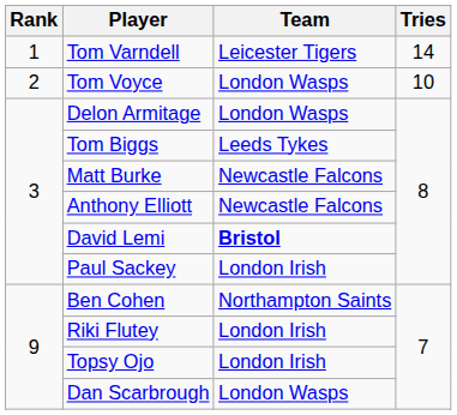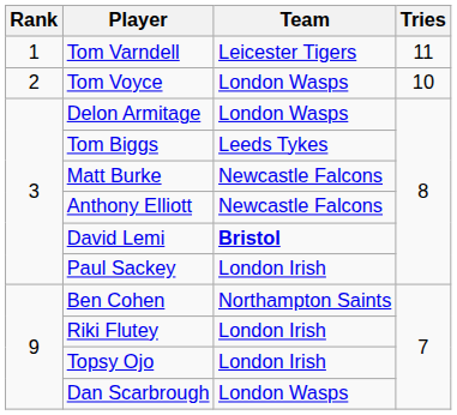 <table class= wikitable style="text-align:center">
 <tr>
 <th>Rank</th>
 <th>Player</th>
 <th>Team</th>
 <th>Tries</th>
 </tr>
 <tr>
 <td>1</td>
 <td align=left> <a href='#'>Tom Varndell</a></td>
 <td align=left><a href='#'>Leicester Tigers</a></td>
-<td>14</td>
+<td>11</td>
 </tr>
 <tr>
 <td>2</td>
 <td align=left> <a href='#'>Tom Voyce</a></td>
 <td align=left><a href='#'>London Wasps</a></td>
 <td>10</td>
 </tr>
 <tr>
 <td rowspan="6">3</td>
 <td align=left> <a href='#'>Delon Armitage</a></td>
 <td align=left><a href='#'>London Wasps</a></td>
 <td rowspan="6">8</td>
 </tr>
 <tr>
 <td align=left> <a href='#'>Tom Biggs</a></td>
 <td align=left><a href='#'>Leeds Tykes</a></td>
 </tr>
 <tr>
 <td align=left> <a href='#'>Matt Burke</a></td>
 <td align=left><a href='#'>Newcastle Falcons</a></td>
 </tr>
 <tr>
 <td align=left> <a href='#'>Anthony Elliott</a></td>
 <td align=left><a href='#'>Newcastle Falcons</a></td>
 </tr>
 <tr>
 <td align=left> <a href='#'>David Lemi</a></td>
 <td align=left><strong><a href='#'>Bristol</a></strong></td>
 </tr>
 <tr>
 <td align=left> <a href='#'>Paul Sackey</a></td>
 <td align=left><a href='#'>London Irish</a></td>
 </tr>
 <tr>
 <td rowspan="4">9</td>
 <td align=left> <a href='#'>Ben Cohen</a></td>
 <td align=left><a href='#'>Northampton Saints</a></td>
 <td rowspan="4">7</td>
 </tr>
 <tr>
 <td align=left> <a href='#'>Riki Flutey</a></td>
 <td align=left><a href='#'>London Irish</a></td>
 </tr>
 <tr>
 <td align=left> <a href='#'>Topsy Ojo</a></td>
 <td align=left><a href='#'>London Irish</a></td>
 </tr>
 <tr>
 <td align=left> <a href='#'>Dan Scarbrough</a></td>
 <td align=left><a href='#'>London Wasps</a></td>
 </tr>
 </table>
